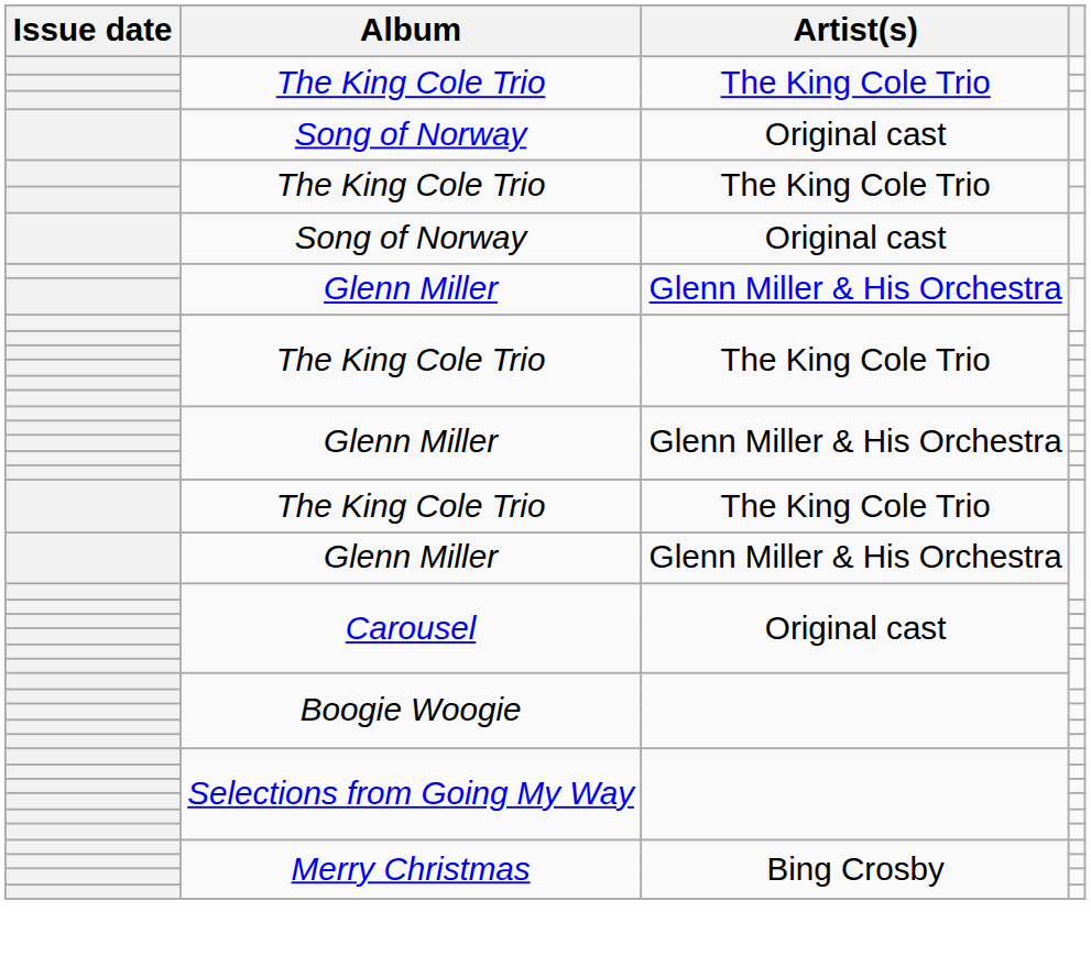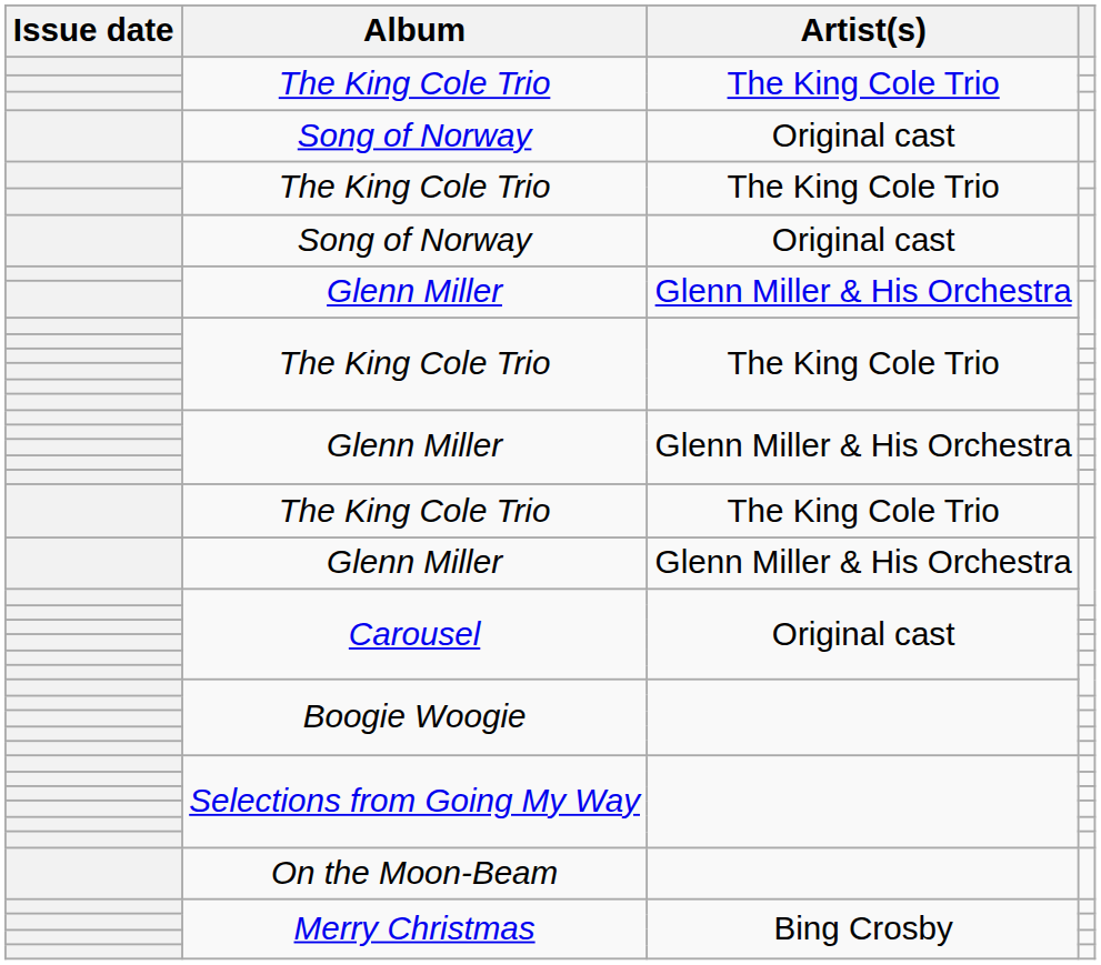 <table class="wikitable sortable plainrowheaders" style="text-align: center">
 <tr>
 <th scope=col>Issue date</th>
 <th scope=col>Album</th>
 <th scope=col>Artist(s)</th>
 <th scope=col class="unsortable"></th>
 </tr>
 <tr>
 <th scope="row"></th>
 <td rowspan="3"><em><a href='#'>The King Cole Trio</a></em></td>
 <td rowspan="3" data-sort-value="Cole, Nat King"><a href='#'>The King Cole Trio</a></td>
 <td style="text-align: center;"></td>
 </tr>
 <tr>
 <th scope="row"></th>
 <td style="text-align: center;"></td>
 </tr>
 <tr>
 <th scope="row"></th>
 <td style="text-align: center;"></td>
 </tr>
 <tr>
 <th scope="row"></th>
 <td><em><a href='#'>Song of Norway</a></em></td>
 <td>Original cast</td>
 <td style="text-align: center;"></td>
 </tr>
 <tr>
 <th scope="row"></th>
 <td rowspan="2"><em>The King Cole Trio</em></td>
 <td data-sort-value="Cole, Nat" rowspan="2">The King Cole Trio</td>
 <td style="text-align: center;"></td>
 </tr>
 <tr>
 <th scope="row"></th>
 <td style="text-align: center;"></td>
 </tr>
 <tr>
 <th scope="row"></th>
 <td><em>Song of Norway</em></td>
 <td>Original cast</td>
 <td style="text-align: center;"></td>
 </tr>
 <tr>
 <th scope="row"></th>
 <td rowspan="2"><em><a href='#'>Glenn Miller</a></em></td>
 <td data-sort-value="Miller, Glenn" rowspan="2"><a href='#'>Glenn Miller & His Orchestra</a></td>
 <td style="text-align: center;"></td>
 </tr>
 <tr>
 <th scope="row"></th>
 <td style="text-align: center;" rowspan="2"></td>
 </tr>
 <tr>
 <th scope="row"></th>
 <td rowspan="6"><em>The King Cole Trio</em></td>
 <td data-sort-value="Cole, Nat" rowspan="6">The King Cole Trio</td>
 </tr>
 <tr>
 <th scope="row"></th>
 <td style="text-align: center;"></td>
 </tr>
 <tr>
 <th scope="row"></th>
 <td style="text-align: center;"></td>
 </tr>
 <tr>
 <th scope="row"></th>
 <td style="text-align: center;"></td>
 </tr>
 <tr>
 <th scope="row"></th>
 <td style="text-align: center;"></td>
 </tr>
 <tr>
 <th scope="row"></th>
 <td style="text-align: center;"></td>
 </tr>
 <tr>
 <th scope="row"></th>
 <td rowspan="5"><em>Glenn Miller</em></td>
 <td data-sort-value="Miller, Glenn" rowspan="5">Glenn Miller & His Orchestra</td>
 <td style="text-align: center;"></td>
 </tr>
 <tr>
 <th scope="row"></th>
 <td style="text-align: center;"></td>
 </tr>
 <tr>
 <th scope="row"></th>
 <td style="text-align: center;"></td>
 </tr>
 <tr>
 <th scope="row"></th>
 <td style="text-align: center;"></td>
 </tr>
 <tr>
 <th scope="row"></th>
 <td style="text-align: center;"></td>
 </tr>
 <tr>
 <th scope="row"></th>
 <td><em>The King Cole Trio</em></td>
 <td data-sort-value="Cole, Nat">The King Cole Trio</td>
 <td style="text-align: center;"></td>
 </tr>
 <tr>
 <th scope="row"></th>
 <td><em>Glenn Miller</em></td>
 <td data-sort-value="Miller, Glenn">Glenn Miller & His Orchestra</td>
 <td style="text-align: center;" rowspan="2"></td>
 </tr>
 <tr>
 <th scope="row"></th>
 <td rowspan="6"><em><a href='#'>Carousel</a></em></td>
 <td rowspan="6">Original cast</td>
 </tr>
 <tr>
 <th scope="row"></th>
 <td style="text-align: center;"></td>
 </tr>
 <tr>
 <th scope="row"></th>
 <td style="text-align: center;"></td>
 </tr>
 <tr>
 <th scope="row"></th>
 <td style="text-align: center;"></td>
 </tr>
 <tr>
 <th scope="row"></th>
 <td style="text-align: center;"></td>
 </tr>
 <tr>
 <th scope="row"></th>
 <td style="text-align: center;" rowspan="2"></td>
 </tr>
 <tr>
 <th scope="row"></th>
 <td rowspan="5"><em>Boogie Woogie</em></td>
 <td rowspan="5"></td>
 </tr>
 <tr>
 <th scope="row"></th>
 <td style="text-align: center;"></td>
 </tr>
 <tr>
 <th scope="row"></th>
 <td style="text-align: center;"></td>
 </tr>
 <tr>
 <th scope="row"></th>
 <td style="text-align: center;"></td>
 </tr>
 <tr>
 <th scope="row"></th>
 <td style="text-align: center;"></td>
 </tr>
 <tr>
 <th scope="row"></th>
 <td rowspan="6"><em><a href='#'>Selections from Going My Way</a></em></td>
 <td rowspan="6"></td>
 <td style="text-align: center;"></td>
 </tr>
 <tr>
 <th scope="row"></th>
 <td style="text-align: center;"></td>
 </tr>
 <tr>
 <th scope="row"></th>
 <td style="text-align: center;"></td>
 </tr>
 <tr>
 <th scope="row"></th>
 <td style="text-align: center;"></td>
 </tr>
 <tr>
 <th scope="row"></th>
 <td style="text-align: center;"></td>
 </tr>
 <tr>
 <th scope="row"></th>
 <td style="text-align: center;"></td>
 </tr>
 <tr>
 <th scope="row"></th>
+<td><em>On the Moon-Beam</em></td>
+<td></td>
+<td style="text-align: center;"></td>
+</tr>
+<tr>
+<th scope="row"></th>
 <td rowspan="4"><em><a href='#'>Merry Christmas</a></em></td>
 <td data-sort-value="Crosby, Bing" rowspan="4">Bing Crosby</td>
 <td style="text-align: center;"></td>
 </tr>
 <tr>
 <th scope="row"></th>
 <td style="text-align: center;"></td>
 </tr>
 <tr>
 <th scope="row"></th>
 <td style="text-align: center;"></td>
 </tr>
 <tr>
 <th scope="row"></th>
 <td style="text-align: center;"></td>
 </tr>
 </table>
